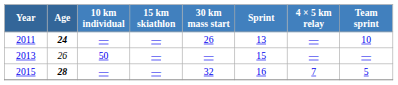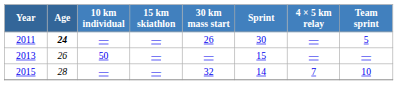 <table class="wikitable" style="font-size:95%; text-align:center; border:grey solid 1px; border-collapse:collapse; background:#ffffff;">
 <tr>
 <th style="background-color:#369; color:white; width:60px;"> Year </th>
 <th style="background-color:#369; color:white; width:40px;"> Age </th>
 <th style="background-color:#4180be; color:white; width:75px;"> 10 km <br> individual </th>
 <th style="background-color:#4180be; color:white; width:75px;"> 15 km <br> skiathlon </th>
 <th style="background-color:#4180be; color:white; width:75px;"> 30 km <br> mass start </th>
 <th style="background-color:#4180be; color:white; width:75px;"> Sprint </th>
 <th style="background-color:#4180be; color:white; width:75px;"> 4 × 5 km <br> relay </th>
 <th style="background-color:#4180be; color:white; width:75px;"> Team <br> sprint </th>
 </tr>
 <tr>
 <td><a href='#'>2011</a></td>
 <td><strong><em>24</em></strong></td>
 <td><a href='#'>—</a></td>
 <td><a href='#'>—</a></td>
 <td><a href='#'>26</a></td>
-<td><a href='#'>13</a></td>
+<td><a href='#'>30</a></td>
 <td><a href='#'>—</a></td>
-<td><a href='#'>10</a></td>
+<td><a href='#'>5</a></td>
 </tr>
 <tr>
 <td><a href='#'>2013</a></td>
 <td><em>26</em></td>
 <td><a href='#'>50</a></td>
 <td><a href='#'>—</a></td>
 <td><a href='#'>—</a></td>
 <td><a href='#'>15</a></td>
 <td><a href='#'>—</a></td>
 <td><a href='#'>—</a></td>
 </tr>
 <tr>
 <td><a href='#'>2015</a></td>
-<td><strong><em>28</em></strong></td>
+<td><em>28</em></td>
 <td><a href='#'>—</a></td>
 <td><a href='#'>—</a></td>
 <td><a href='#'>32</a></td>
-<td><a href='#'>16</a></td>
+<td><a href='#'>14</a></td>
 <td><a href='#'>7</a></td>
-<td><a href='#'>5</a></td>
+<td><a href='#'>10</a></td>
 </tr>
 <tr>
 </tr>
 </table>
